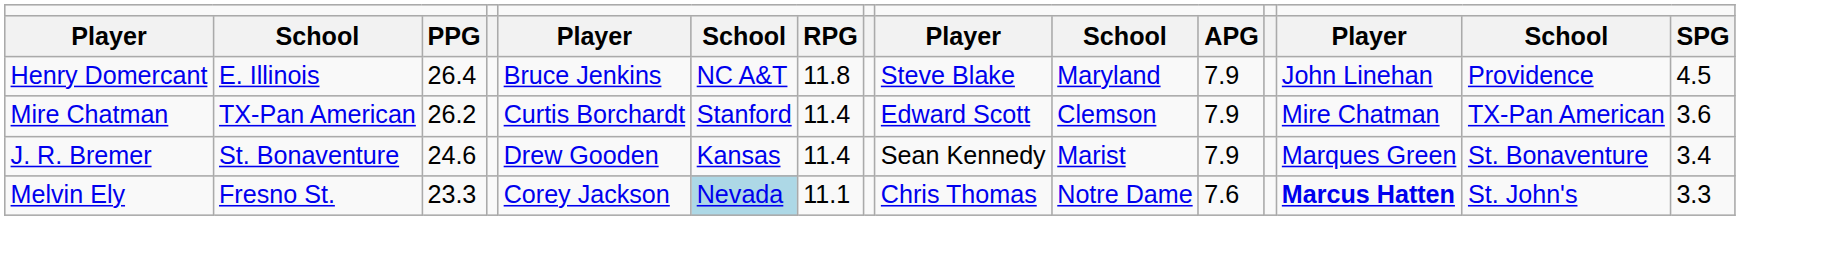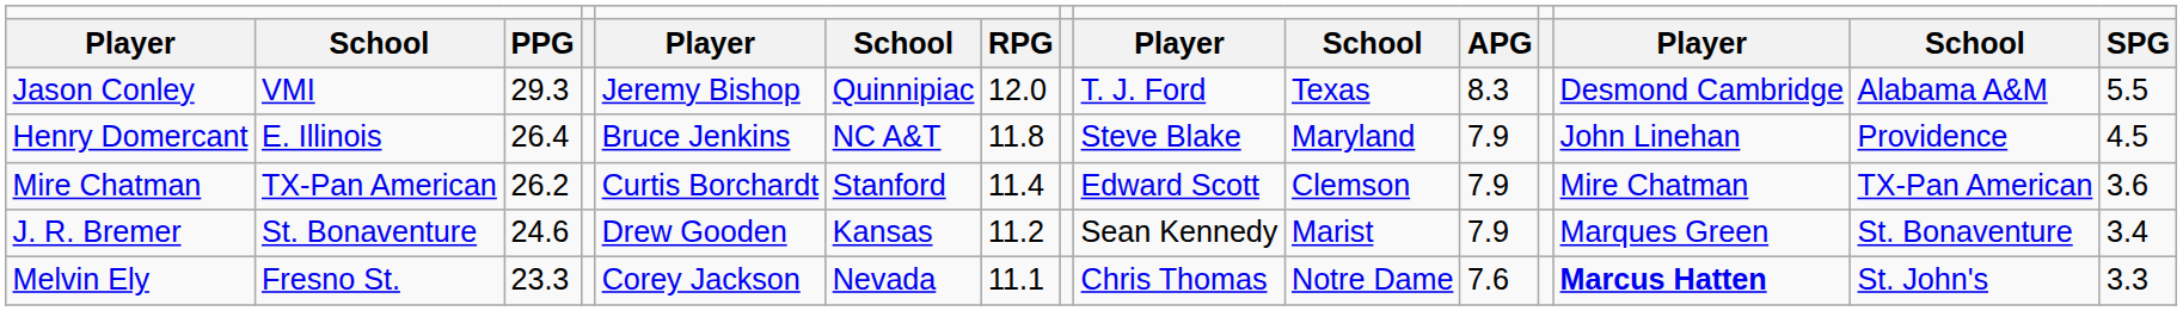 <table class="wikitable" style="text-align: left;">
 <tr>
 <td colspan=3></td>
 <td></td>
 <td colspan=3></td>
 <td></td>
 <td colspan=3></td>
 <td></td>
 <td colspan=3></td>
 </tr>
 <tr>
 <th>Player</th>
 <th>School</th>
 <th>PPG</th>
 <th></th>
 <th>Player</th>
 <th>School</th>
 <th>RPG</th>
 <th></th>
 <th>Player</th>
 <th>School</th>
 <th>APG</th>
 <th></th>
 <th>Player</th>
 <th>School</th>
 <th>SPG</th>
+</tr>
+<tr>
+<td style="text-align:left;"><a href='#'>Jason Conley</a></td>
+<td><a href='#'>VMI</a></td>
+<td>29.3</td>
+<td></td>
+<td><a href='#'>Jeremy Bishop</a></td>
+<td><a href='#'>Quinnipiac</a></td>
+<td>12.0</td>
+<td></td>
+<td><a href='#'>T. J. Ford</a></td>
+<td><a href='#'>Texas</a></td>
+<td>8.3</td>
+<td></td>
+<td><a href='#'>Desmond Cambridge</a></td>
+<td><a href='#'>Alabama A&M</a></td>
+<td>5.5</td>
 </tr>
 <tr>
 <td style="text-align:left;"><a href='#'>Henry Domercant</a></td>
 <td><a href='#'>E. Illinois</a></td>
 <td>26.4</td>
 <td></td>
 <td><a href='#'>Bruce Jenkins</a></td>
 <td><a href='#'>NC A&T</a></td>
 <td>11.8</td>
 <td></td>
 <td><a href='#'>Steve Blake</a></td>
 <td><a href='#'>Maryland</a></td>
 <td>7.9</td>
 <td></td>
 <td><a href='#'>John Linehan</a></td>
 <td><a href='#'>Providence</a></td>
 <td>4.5</td>
 </tr>
 <tr>
 <td style="text-align:left;"><a href='#'>Mire Chatman</a></td>
 <td><a href='#'>TX-Pan American</a></td>
 <td>26.2</td>
 <td></td>
 <td><a href='#'>Curtis Borchardt</a></td>
 <td><a href='#'>Stanford</a></td>
 <td>11.4</td>
 <td></td>
 <td><a href='#'>Edward Scott</a></td>
 <td><a href='#'>Clemson</a></td>
 <td>7.9</td>
 <td></td>
 <td><a href='#'>Mire Chatman</a></td>
 <td><a href='#'>TX-Pan American</a></td>
 <td>3.6</td>
 </tr>
 <tr>
 <td style="text-align:left;"><a href='#'>J. R. Bremer</a></td>
 <td><a href='#'>St. Bonaventure</a></td>
 <td>24.6</td>
 <td></td>
 <td><a href='#'>Drew Gooden</a></td>
 <td><a href='#'>Kansas</a></td>
-<td>11.4</td>
+<td>11.2</td>
 <td></td>
 <td>Sean Kennedy</td>
 <td><a href='#'>Marist</a></td>
 <td>7.9</td>
 <td></td>
 <td><a href='#'>Marques Green</a></td>
 <td><a href='#'>St. Bonaventure</a></td>
 <td>3.4</td>
 </tr>
 <tr>
 <td style="text-align:left;"><a href='#'>Melvin Ely</a></td>
 <td><a href='#'>Fresno St.</a></td>
 <td>23.3</td>
 <td></td>
 <td><a href='#'>Corey Jackson</a></td>
-<td style="background: lightblue;"><a href='#'>Nevada</a></td>
+<td><a href='#'>Nevada</a></td>
 <td>11.1</td>
 <td></td>
 <td><a href='#'>Chris Thomas</a></td>
 <td><a href='#'>Notre Dame</a></td>
 <td>7.6</td>
 <td></td>
 <td><strong><a href='#'>Marcus Hatten</a></strong></td>
 <td><a href='#'>St. John's</a></td>
 <td>3.3</td>
 </tr>
 </table>
